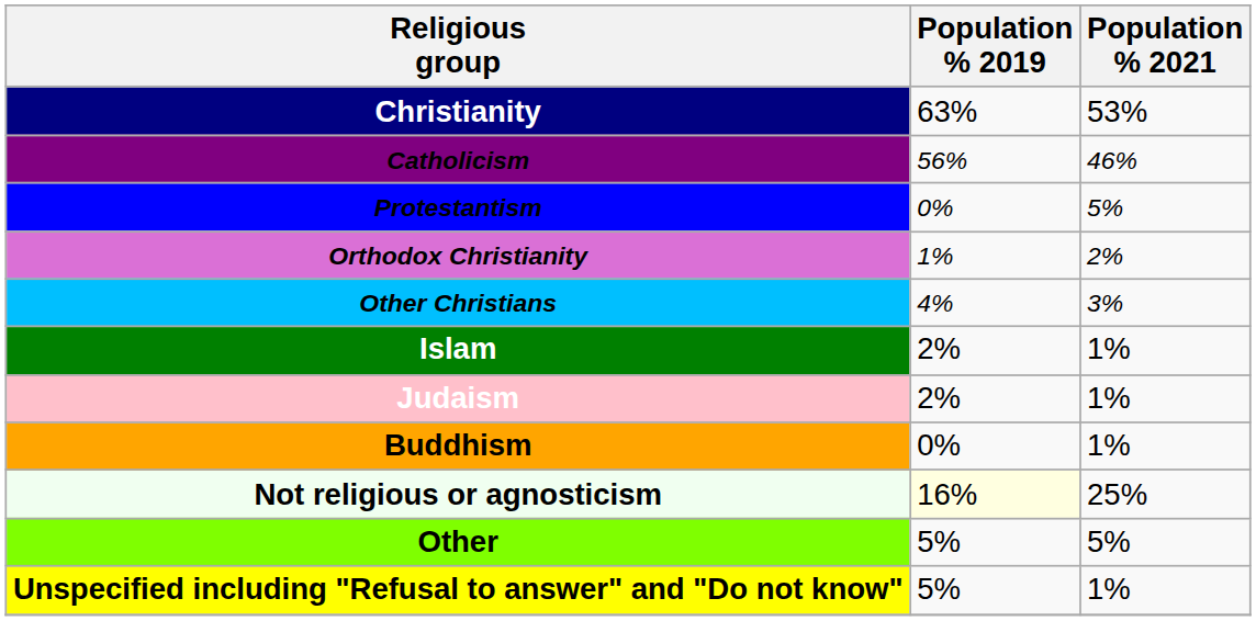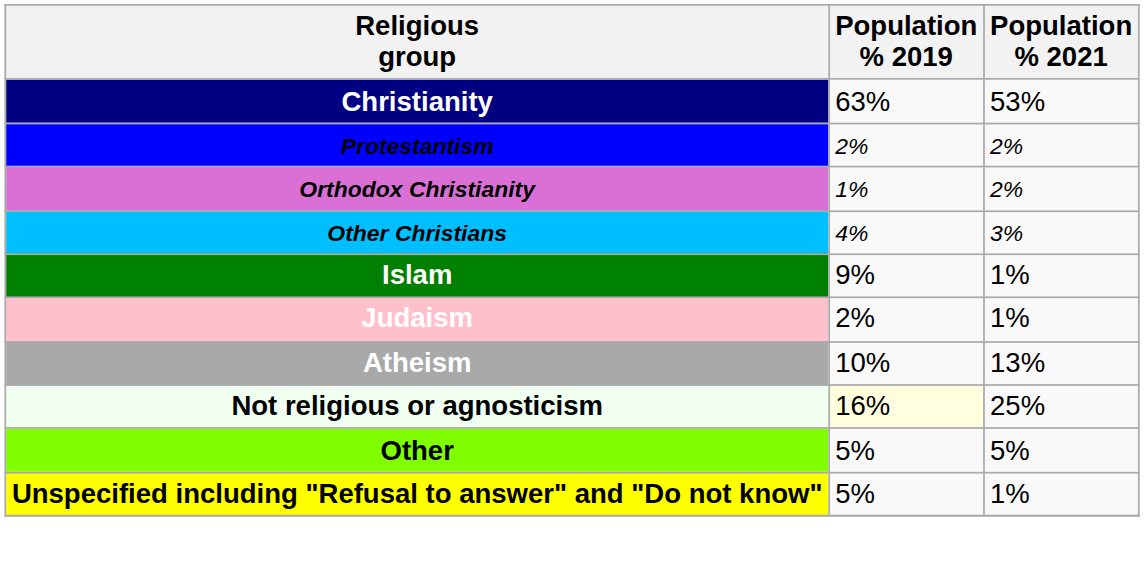 <table class="wikitable sortable" style="margin:auto;">
 <tr style="text-align: center;">
 <th>Religious<br>group</th>
 <th>Population <br>% <strong>2019</strong></th>
 <th>Population <br>% <strong>2021</strong></th>
 </tr>
 <tr>
 <th style="background:Navy; color:white">Christianity</th>
 <td>63%</td>
 <td>53%</td>
 </tr>
 <tr>
-<th style="background:Purple;"><small><em>Catholicism</em></small></th>
-<td><small><em>56%</em></small></td>
-<td><small><em>46%</em></small></td>
-</tr>
-<tr>
 <th style="background:Blue;"><small><em>Protestantism</em></small></th>
-<td><small><em>0%</em></small></td>
-<td><small><em>5%</em></small></td>
+<td><small><em>2%</em></small></td>
+<td><small><em>2%</em></small></td>
 </tr>
 <tr>
 <th style="background:Orchid;"><small><em>Orthodox Christianity</em></small></th>
 <td><small><em>1%</em></small></td>
 <td><small><em>2%</em></small></td>
 </tr>
 <tr>
 <th style="background:DeepSkyBlue;"><small><em>Other Christians</em></small></th>
 <td><small><em>4%</em></small></td>
 <td><small><em>3%</em></small></td>
 </tr>
 <tr>
 <th style="background:Green; color:white;">Islam</th>
-<td>2%</td>
+<td>9%</td>
 <td>1%</td>
 </tr>
 <tr>
 <th style="background:Pink; color:white;">Judaism</th>
 <td>2%</td>
 <td>1%</td>
 </tr>
 <tr>
-<th style="background:Orange;">Buddhism</th>
-<td>0%</td>
-<td>1%</td>
+<th style="background:DarkGrey; color:white;">Atheism</th>
+<td>10%</td>
+<td>13%</td>
 </tr>
 <tr>
 <th style="background:Honeydew;">Not religious or agnosticism</th>
 <td style="background: lightyellow;">16%</td>
 <td>25%</td>
 </tr>
 <tr>
 <th style="background:Chartreuse;">Other</th>
 <td>5%</td>
 <td>5%</td>
 </tr>
 <tr>
 <th style="background:Yellow;">Unspecified including "Refusal to answer" and "Do not know"</th>
 <td>5%</td>
 <td>1%</td>
 </tr>
 <tr>
 </tr>
 </table>
